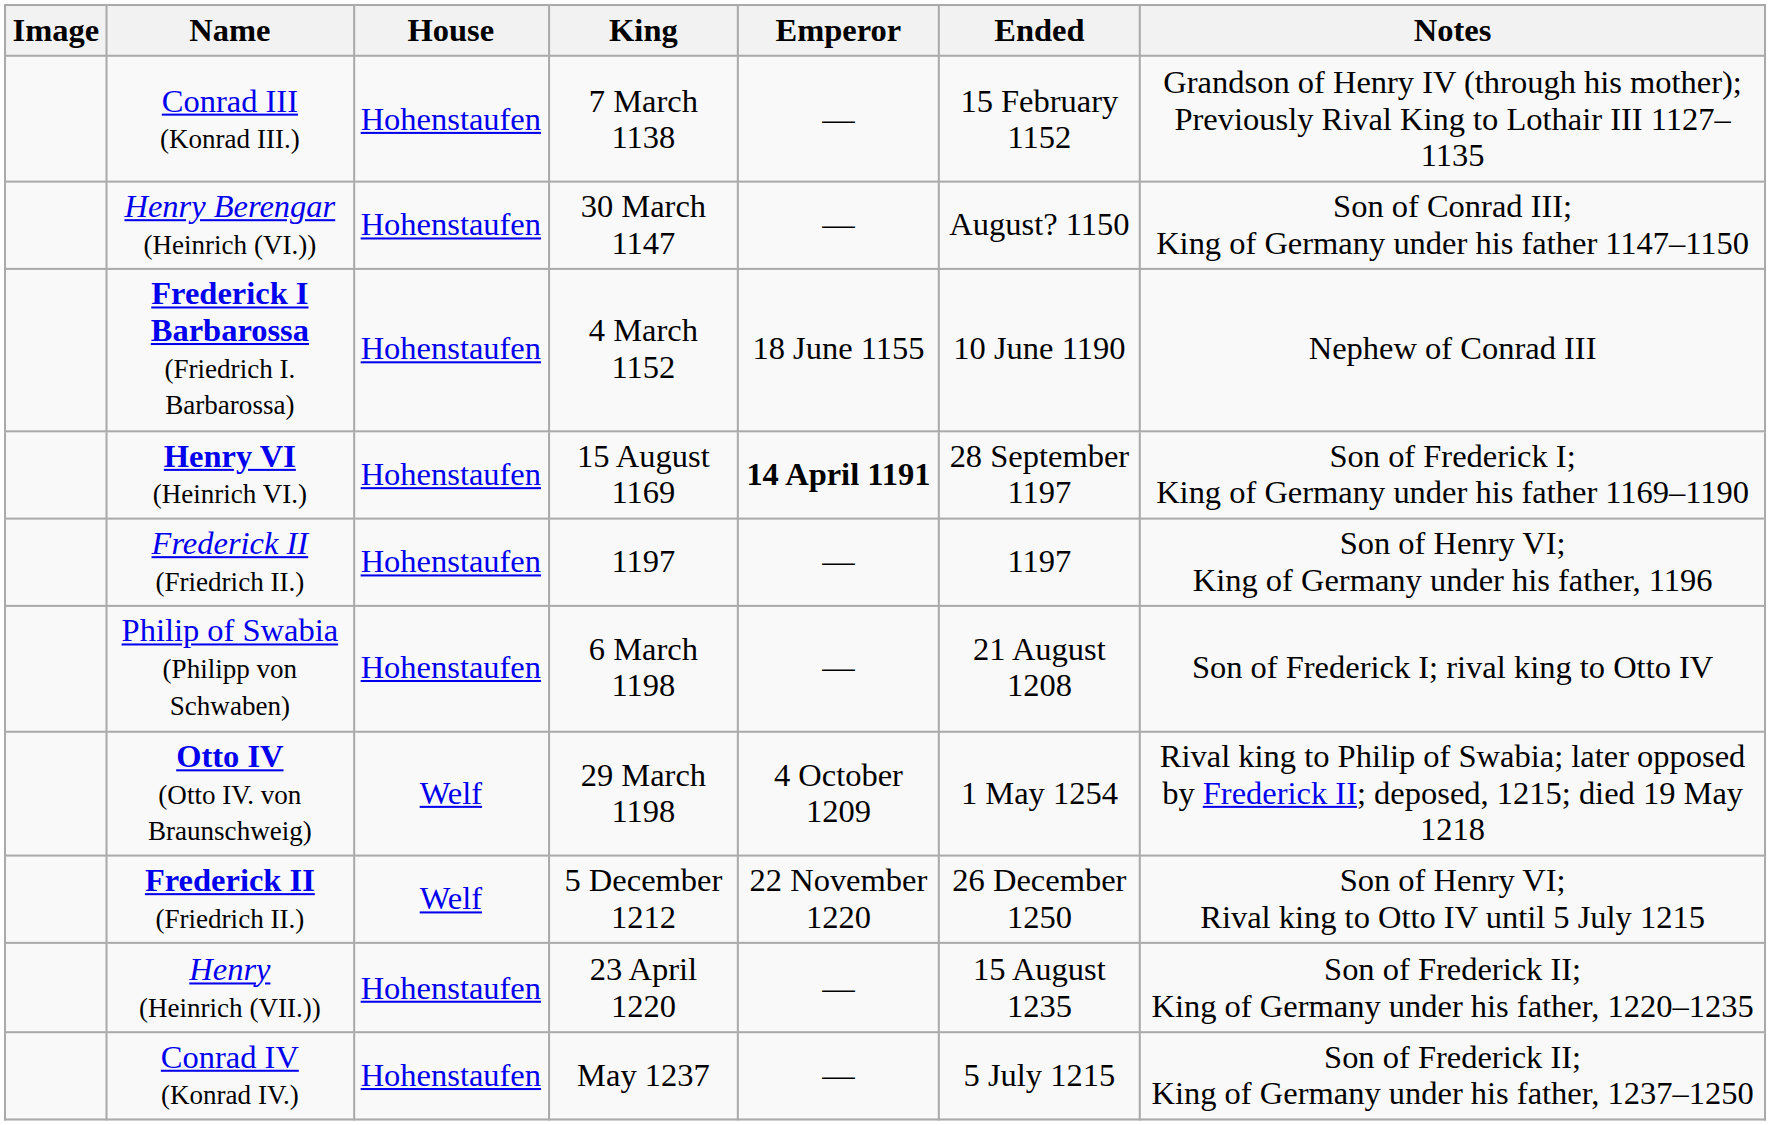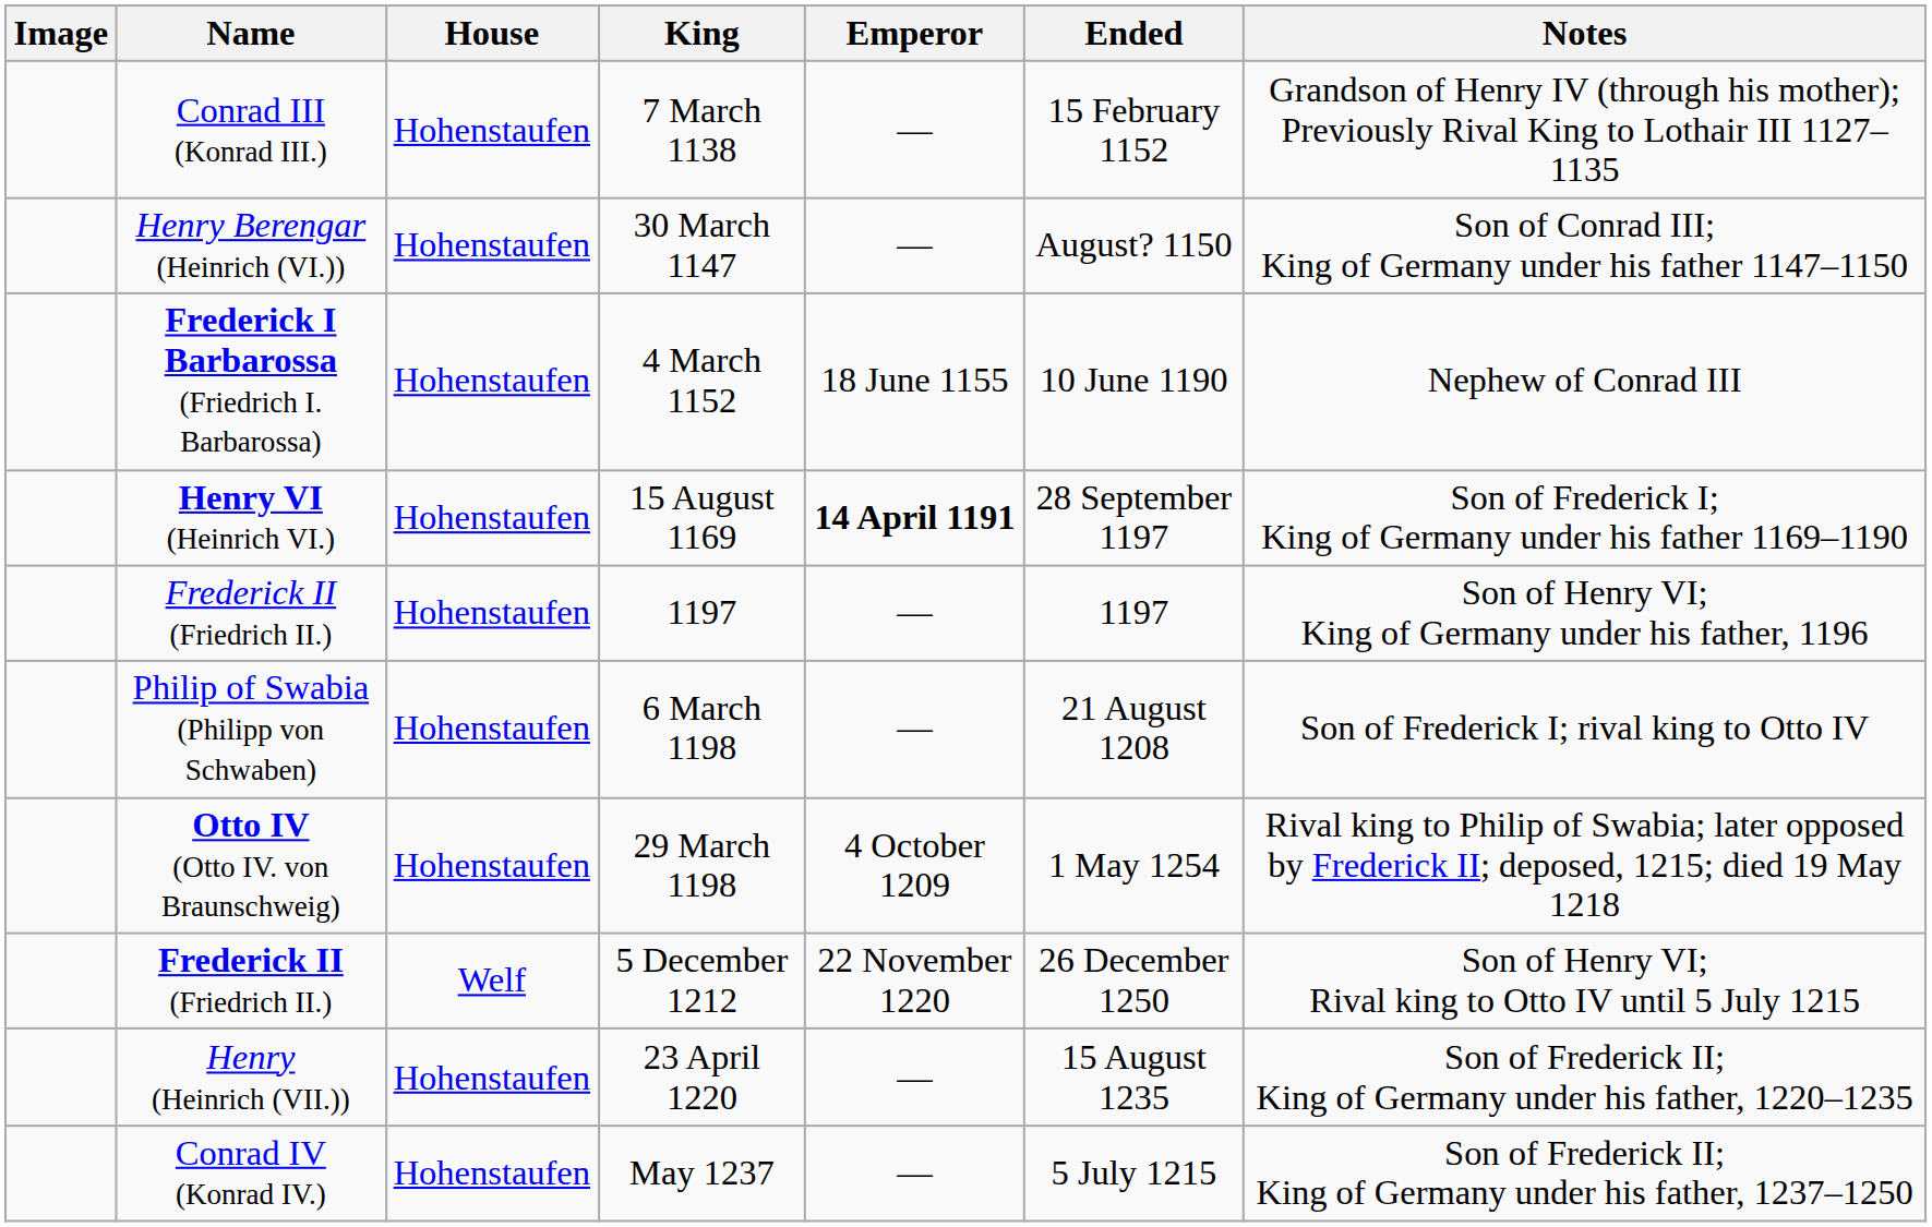 <table class="wikitable" style="text-align:center;">
 <tr>
 <th>Image</th>
 <th>Name</th>
 <th>House</th>
 <th>King</th>
 <th>Emperor</th>
 <th>Ended</th>
 <th>Notes</th>
 </tr>
 <tr>
 <td></td>
 <td><a href='#'>Conrad III</a><br><small>(Konrad III.)</small></td>
 <td><a href='#'>Hohenstaufen</a></td>
 <td>7 March 1138</td>
 <td>—</td>
 <td>15 February 1152</td>
 <td>Grandson of Henry IV (through his mother);<br>Previously Rival King to Lothair III 1127–1135</td>
 </tr>
 <tr>
 <td></td>
 <td><em><a href='#'>Henry Berengar</a></em><br><small>(Heinrich (VI.))</small></td>
 <td><a href='#'>Hohenstaufen</a></td>
 <td>30 March 1147</td>
 <td>—</td>
 <td>August? 1150</td>
 <td>Son of Conrad III;<br>King of Germany under his father 1147–1150</td>
 </tr>
 <tr>
 <td></td>
 <td><strong><a href='#'>Frederick I Barbarossa</a></strong><br><small>(Friedrich I. Barbarossa)</small></td>
 <td><a href='#'>Hohenstaufen</a></td>
 <td>4 March 1152</td>
 <td>18 June 1155</td>
 <td>10 June 1190</td>
 <td>Nephew of Conrad III</td>
 </tr>
 <tr>
 <td></td>
 <td><strong><a href='#'>Henry VI</a></strong><br><small>(Heinrich VI.)</small></td>
 <td><a href='#'>Hohenstaufen</a></td>
 <td>15 August 1169</td>
 <td><strong>14 April 1191</strong></td>
 <td>28 September 1197</td>
 <td>Son of Frederick I;<br>King of Germany under his father 1169–1190</td>
 </tr>
 <tr>
 <td></td>
 <td><em><a href='#'>Frederick II</a></em><br><small>(Friedrich II.)</small></td>
 <td><a href='#'>Hohenstaufen</a></td>
 <td>1197</td>
 <td>—</td>
 <td>1197</td>
 <td>Son of Henry VI;<br>King of Germany under his father, 1196</td>
 </tr>
 <tr>
 <td></td>
 <td><a href='#'>Philip of Swabia</a><br><small>(Philipp von Schwaben)</small></td>
 <td><a href='#'>Hohenstaufen</a></td>
 <td>6 March 1198</td>
 <td>—</td>
 <td>21 August 1208</td>
 <td>Son of Frederick I; rival king to Otto IV</td>
 </tr>
 <tr>
 <td></td>
 <td><strong><a href='#'>Otto IV</a></strong><br><small>(Otto IV. von Braunschweig)</small></td>
-<td><a href='#'>Welf</a></td>
+<td><a href='#'>Hohenstaufen</a></td>
 <td>29 March 1198</td>
 <td>4 October 1209</td>
 <td>1 May 1254</td>
 <td>Rival king to Philip of Swabia; later opposed by <a href='#'>Frederick II</a>; deposed, 1215; died 19 May 1218</td>
 </tr>
 <tr>
 <td></td>
 <td><strong><a href='#'>Frederick II</a></strong><br><small>(Friedrich II.)</small></td>
 <td><a href='#'>Welf</a></td>
 <td>5 December 1212</td>
 <td>22 November 1220</td>
 <td>26 December 1250</td>
 <td>Son of Henry VI;<br>Rival king to Otto IV until 5 July 1215</td>
 </tr>
 <tr>
 <td></td>
 <td><em><a href='#'>Henry</a></em><br><small>(Heinrich (VII.))</small></td>
 <td><a href='#'>Hohenstaufen</a></td>
 <td>23 April 1220</td>
 <td>—</td>
 <td>15 August 1235</td>
 <td>Son of Frederick II;<br>King of Germany under his father, 1220–1235</td>
 </tr>
 <tr>
 <td></td>
 <td><a href='#'>Conrad IV</a><br><small>(Konrad IV.)</small></td>
 <td><a href='#'>Hohenstaufen</a></td>
 <td>May 1237</td>
 <td>—</td>
 <td>5 July 1215</td>
 <td>Son of Frederick II;<br>King of Germany under his father, 1237–1250</td>
 </tr>
 </table>
